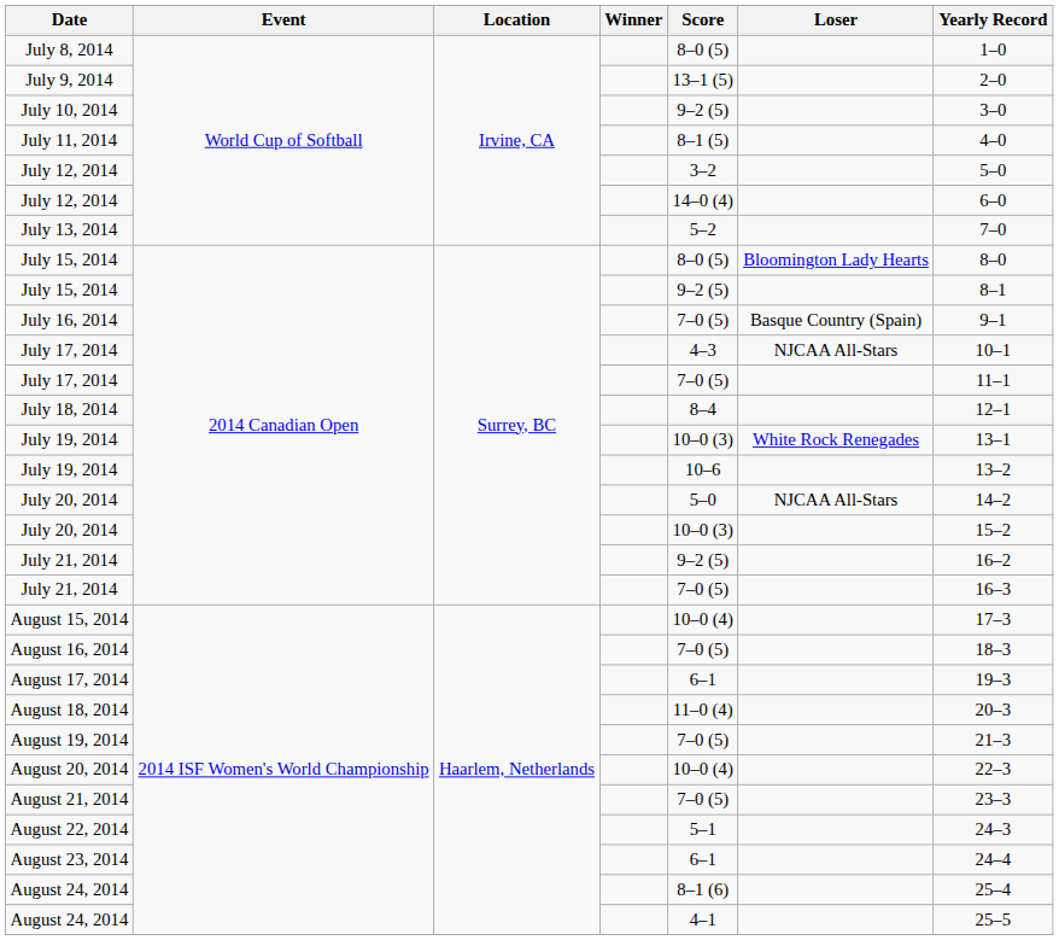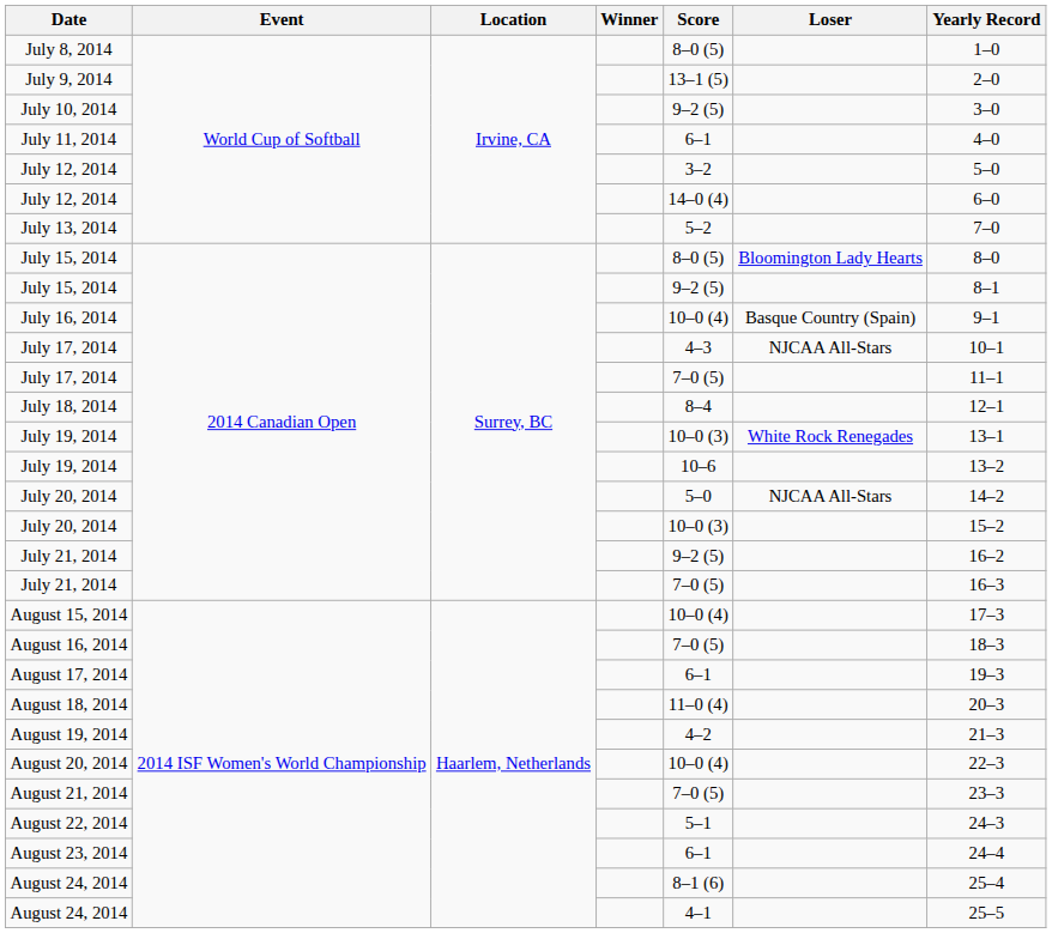 <table border ="2" cellpadding ="4" cellspacing ="0"style="margin: 1em 1em 1em 0; background: #F9F9F9; border: 1px #aaa solid; border-collapse: collapse;">
 <tr align=center style="background: #F2F2F2;">
 <th>Date</th>
 <th>Event</th>
 <th>Location</th>
 <th>Winner</th>
 <th>Score</th>
 <th>Loser</th>
 <th>Yearly Record</th>
 </tr>
 <tr align=center>
 <td>July 8, 2014</td>
 <td rowspan=7><a href='#'>World Cup of Softball</a></td>
 <td rowspan=7><a href='#'>Irvine, CA</a></td>
 <td></td>
 <td>8–0 (5)</td>
 <td></td>
 <td>1–0</td>
 </tr>
 <tr align=center>
 <td>July 9, 2014</td>
 <td></td>
 <td>13–1 (5)</td>
 <td></td>
 <td>2–0</td>
 </tr>
 <tr align=center>
 <td>July 10, 2014</td>
 <td></td>
 <td>9–2 (5)</td>
 <td></td>
 <td>3–0</td>
 </tr>
 <tr align=center>
 <td>July 11, 2014</td>
 <td></td>
-<td>8–1 (5)</td>
+<td>6–1</td>
 <td></td>
 <td>4–0</td>
 </tr>
 <tr align=center>
 <td>July 12, 2014</td>
 <td></td>
 <td>3–2</td>
 <td></td>
 <td>5–0</td>
 </tr>
 <tr align=center>
 <td>July 12, 2014</td>
 <td></td>
 <td>14–0 (4)</td>
 <td></td>
 <td>6–0</td>
 </tr>
 <tr align=center>
 <td>July 13, 2014</td>
 <td></td>
 <td>5–2</td>
 <td></td>
 <td>7–0</td>
 </tr>
 <tr align=center>
 <td>July 15, 2014</td>
 <td rowspan=12><a href='#'>2014 Canadian Open</a></td>
 <td rowspan=12><a href='#'>Surrey, BC</a></td>
 <td></td>
 <td>8–0 (5)</td>
 <td><a href='#'>Bloomington Lady Hearts</a></td>
 <td>8–0</td>
 </tr>
 <tr align=center>
 <td>July 15, 2014</td>
 <td></td>
 <td>9–2 (5)</td>
 <td></td>
 <td>8–1</td>
 </tr>
 <tr align=center>
 <td>July 16, 2014</td>
 <td></td>
-<td>7–0 (5)</td>
+<td>10–0 (4)</td>
 <td>Basque Country (Spain)</td>
 <td>9–1</td>
 </tr>
 <tr align=center>
 <td>July 17, 2014</td>
 <td></td>
 <td>4–3</td>
 <td>NJCAA All-Stars</td>
 <td>10–1</td>
 </tr>
 <tr align=center>
 <td>July 17, 2014</td>
 <td></td>
 <td>7–0 (5)</td>
 <td></td>
 <td>11–1</td>
 </tr>
 <tr align=center>
 <td>July 18, 2014</td>
 <td></td>
 <td>8–4</td>
 <td></td>
 <td>12–1</td>
 </tr>
 <tr align=center>
 <td>July 19, 2014</td>
 <td></td>
 <td>10–0 (3)</td>
 <td><a href='#'>White Rock Renegades</a></td>
 <td>13–1</td>
 </tr>
 <tr align=center>
 <td>July 19, 2014</td>
 <td></td>
 <td>10–6</td>
 <td></td>
 <td>13–2</td>
 </tr>
 <tr align=center>
 <td>July 20, 2014</td>
 <td></td>
 <td>5–0</td>
 <td>NJCAA All-Stars</td>
 <td>14–2</td>
 </tr>
 <tr align=center>
 <td>July 20, 2014</td>
 <td></td>
 <td>10–0 (3)</td>
 <td></td>
 <td>15–2</td>
 </tr>
 <tr align=center>
 <td>July 21, 2014</td>
 <td></td>
 <td>9–2 (5)</td>
 <td></td>
 <td>16–2</td>
 </tr>
 <tr align=center>
 <td>July 21, 2014</td>
 <td></td>
 <td>7–0 (5)</td>
 <td></td>
 <td>16–3</td>
 </tr>
 <tr align=center>
 <td>August 15, 2014</td>
 <td rowspan=11><a href='#'>2014 ISF Women's World Championship</a></td>
 <td rowspan=11><a href='#'>Haarlem, Netherlands</a></td>
 <td></td>
 <td>10–0 (4)</td>
 <td></td>
 <td>17–3</td>
 </tr>
 <tr align=center>
 <td>August 16, 2014</td>
 <td></td>
 <td>7–0 (5)</td>
 <td></td>
 <td>18–3</td>
 </tr>
 <tr align=center>
 <td>August 17, 2014</td>
 <td></td>
 <td>6–1</td>
 <td></td>
 <td>19–3</td>
 </tr>
 <tr align=center>
 <td>August 18, 2014</td>
 <td></td>
 <td>11–0 (4)</td>
 <td></td>
 <td>20–3</td>
 </tr>
 <tr align=center>
 <td>August 19, 2014</td>
 <td></td>
-<td>7–0 (5)</td>
+<td>4–2</td>
 <td></td>
 <td>21–3</td>
 </tr>
 <tr align=center>
 <td>August 20, 2014</td>
 <td></td>
 <td>10–0 (4)</td>
 <td></td>
 <td>22–3</td>
 </tr>
 <tr align=center>
 <td>August 21, 2014</td>
 <td></td>
 <td>7–0 (5)</td>
 <td></td>
 <td>23–3</td>
 </tr>
 <tr align=center>
 <td>August 22, 2014</td>
 <td></td>
 <td>5–1</td>
 <td></td>
 <td>24–3</td>
 </tr>
 <tr align=center>
 <td>August 23, 2014</td>
 <td></td>
 <td>6–1</td>
 <td></td>
 <td>24–4</td>
 </tr>
 <tr align=center>
 <td>August 24, 2014</td>
 <td></td>
 <td>8–1 (6)</td>
 <td></td>
 <td>25–4</td>
 </tr>
 <tr align=center>
 <td>August 24, 2014</td>
 <td></td>
 <td>4–1</td>
 <td></td>
 <td>25–5</td>
 </tr>
 </table>
